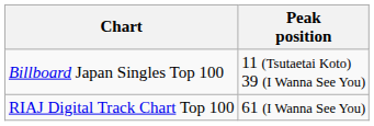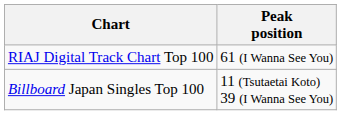 <table class="wikitable">
 <tr>
 <th>Chart</th>
 <th>Peak<br>position</th>
 </tr>
 <tr>
+<td><a href='#'>RIAJ Digital Track Chart</a> Top 100 </td>
+<td>61 <small>(I Wanna See You)</small></td>
+</tr>
+<tr>
 <td><em><a href='#'>Billboard</a></em> Japan Singles Top 100</td>
 <td>11 <small>(Tsutaetai Koto)</small><br>39 <small>(I Wanna See You)</small></td>
 </tr>
-<tr>
-<td><a href='#'>RIAJ Digital Track Chart</a> Top 100 </td>
-<td>61 <small>(I Wanna See You)</small></td>
-</tr>
 </table>
